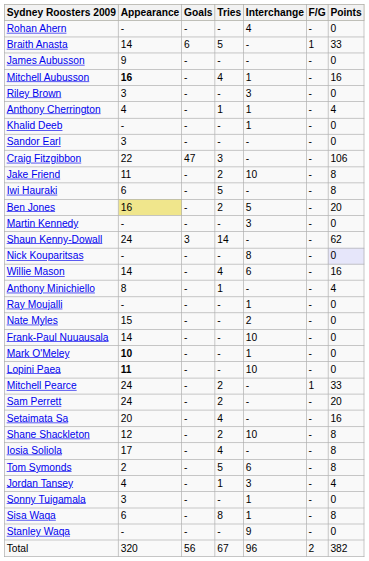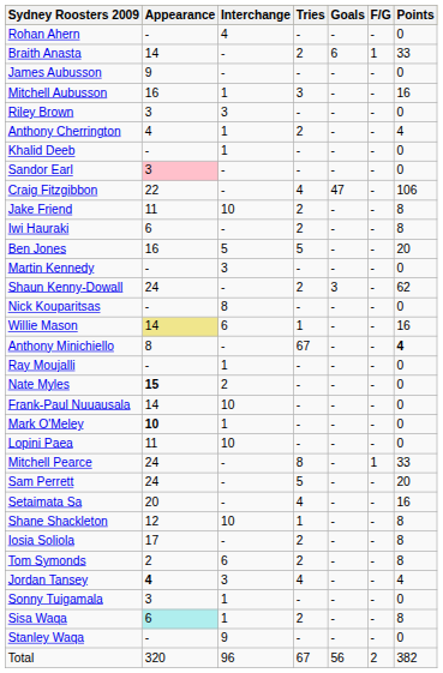 <table class="wikitable">
 <tr style="background:#bdb76b;">
 <th>Sydney Roosters 2009</th>
 <th>Appearance</th>
+<th>Interchange</th>
+<th>Tries</th>
 <th>Goals</th>
-<th>Tries</th>
-<th>Interchange</th>
 <th>F/G</th>
 <th>Points</th>
 </tr>
 <tr>
 <td><a href='#'>Rohan Ahern</a></td>
 <td>-</td>
+<td>4</td>
 <td>-</td>
 <td>-</td>
-<td>4</td>
 <td>-</td>
 <td>0</td>
 </tr>
 <tr>
 <td><a href='#'>Braith Anasta</a></td>
 <td>14</td>
+<td>-</td>
+<td>2</td>
 <td>6</td>
-<td>5</td>
-<td>-</td>
 <td>1</td>
 <td>33</td>
 </tr>
 <tr>
 <td><a href='#'>James Aubusson</a></td>
 <td>9</td>
 <td>-</td>
 <td>-</td>
 <td>-</td>
 <td>-</td>
 <td>0</td>
 </tr>
 <tr>
 <td><a href='#'>Mitchell Aubusson</a></td>
-<td><strong>16</strong></td>
+<td>16</td>
+<td>1</td>
+<td>3</td>
 <td>-</td>
-<td>4</td>
-<td>1</td>
 <td>-</td>
 <td>16</td>
 </tr>
 <tr>
 <td><a href='#'>Riley Brown</a></td>
 <td>3</td>
+<td>3</td>
 <td>-</td>
 <td>-</td>
-<td>3</td>
 <td>-</td>
 <td>0</td>
 </tr>
 <tr>
 <td><a href='#'>Anthony Cherrington</a></td>
 <td>4</td>
+<td>1</td>
+<td>2</td>
 <td>-</td>
-<td>1</td>
-<td>1</td>
 <td>-</td>
 <td>4</td>
 </tr>
 <tr>
 <td><a href='#'>Khalid Deeb</a></td>
 <td>-</td>
+<td>1</td>
 <td>-</td>
 <td>-</td>
-<td>1</td>
 <td>-</td>
 <td>0</td>
 </tr>
 <tr>
 <td><a href='#'>Sandor Earl</a></td>
-<td>3</td>
+<td style="background: pink;">3</td>
 <td>-</td>
 <td>-</td>
 <td>-</td>
 <td>-</td>
 <td>0</td>
 </tr>
 <tr>
 <td><a href='#'>Craig Fitzgibbon</a></td>
 <td>22</td>
+<td>-</td>
+<td>4</td>
 <td>47</td>
-<td>3</td>
-<td>-</td>
 <td>-</td>
 <td>106</td>
 </tr>
 <tr>
 <td><a href='#'>Jake Friend</a></td>
 <td>11</td>
+<td>10</td>
+<td>2</td>
 <td>-</td>
-<td>2</td>
-<td>10</td>
 <td>-</td>
 <td>8</td>
 </tr>
 <tr>
 <td><a href='#'>Iwi Hauraki</a></td>
 <td>6</td>
 <td>-</td>
-<td>5</td>
+<td>2</td>
 <td>-</td>
 <td>-</td>
 <td>8</td>
 </tr>
 <tr>
 <td><a href='#'>Ben Jones</a></td>
-<td style="background: khaki;">16</td>
+<td>16</td>
+<td>5</td>
+<td>5</td>
 <td>-</td>
-<td>2</td>
-<td>5</td>
 <td>-</td>
 <td>20</td>
 </tr>
 <tr>
 <td><a href='#'>Martin Kennedy</a></td>
 <td>-</td>
+<td>3</td>
 <td>-</td>
 <td>-</td>
-<td>3</td>
 <td>-</td>
 <td>0</td>
 </tr>
 <tr>
 <td><a href='#'>Shaun Kenny-Dowall</a></td>
 <td>24</td>
+<td>-</td>
+<td>2</td>
 <td>3</td>
-<td>14</td>
-<td>-</td>
 <td>-</td>
 <td>62</td>
 </tr>
 <tr>
 <td><a href='#'>Nick Kouparitsas</a></td>
 <td>-</td>
+<td>8</td>
 <td>-</td>
 <td>-</td>
-<td>8</td>
 <td>-</td>
-<td style="background: lavender;">0</td>
+<td>0</td>
 </tr>
 <tr>
 <td><a href='#'>Willie Mason</a></td>
-<td>14</td>
+<td style="background: khaki;">14</td>
+<td>6</td>
+<td>1</td>
 <td>-</td>
-<td>4</td>
-<td>6</td>
 <td>-</td>
 <td>16</td>
 </tr>
 <tr>
 <td><a href='#'>Anthony Minichiello</a></td>
 <td>8</td>
 <td>-</td>
-<td>1</td>
+<td>67</td>
 <td>-</td>
 <td>-</td>
-<td>4</td>
+<td><strong>4</strong></td>
 </tr>
 <tr>
 <td><a href='#'>Ray Moujalli</a></td>
 <td>-</td>
+<td>1</td>
 <td>-</td>
 <td>-</td>
-<td>1</td>
 <td>-</td>
 <td>0</td>
 </tr>
 <tr>
 <td><a href='#'>Nate Myles</a></td>
-<td>15</td>
+<td><strong>15</strong></td>
+<td>2</td>
 <td>-</td>
 <td>-</td>
-<td>2</td>
 <td>-</td>
 <td>0</td>
 </tr>
 <tr>
 <td><a href='#'>Frank-Paul Nuuausala</a></td>
 <td>14</td>
+<td>10</td>
 <td>-</td>
 <td>-</td>
-<td>10</td>
 <td>-</td>
 <td>0</td>
 </tr>
 <tr>
 <td><a href='#'>Mark O'Meley</a></td>
 <td><strong>10</strong></td>
+<td>1</td>
 <td>-</td>
 <td>-</td>
-<td>1</td>
 <td>-</td>
 <td>0</td>
 </tr>
 <tr>
 <td><a href='#'>Lopini Paea</a></td>
-<td><strong>11</strong></td>
+<td>11</td>
+<td>10</td>
 <td>-</td>
 <td>-</td>
-<td>10</td>
 <td>-</td>
 <td>0</td>
 </tr>
 <tr>
 <td><a href='#'>Mitchell Pearce</a></td>
 <td>24</td>
 <td>-</td>
-<td>2</td>
+<td>8</td>
 <td>-</td>
 <td>1</td>
 <td>33</td>
 </tr>
 <tr>
 <td><a href='#'>Sam Perrett</a></td>
 <td>24</td>
 <td>-</td>
-<td>2</td>
+<td>5</td>
 <td>-</td>
 <td>-</td>
 <td>20</td>
 </tr>
 <tr>
 <td><a href='#'>Setaimata Sa</a></td>
 <td>20</td>
 <td>-</td>
 <td>4</td>
 <td>-</td>
 <td>-</td>
 <td>16</td>
 </tr>
 <tr>
 <td><a href='#'>Shane Shackleton</a></td>
 <td>12</td>
+<td>10</td>
+<td>1</td>
 <td>-</td>
-<td>2</td>
-<td>10</td>
 <td>-</td>
 <td>8</td>
 </tr>
 <tr>
 <td><a href='#'>Iosia Soliola</a></td>
 <td>17</td>
 <td>-</td>
-<td>4</td>
+<td>2</td>
 <td>-</td>
 <td>-</td>
 <td>8</td>
 </tr>
 <tr>
 <td><a href='#'>Tom Symonds</a></td>
 <td>2</td>
+<td>6</td>
+<td>2</td>
 <td>-</td>
-<td>5</td>
-<td>6</td>
 <td>-</td>
 <td>8</td>
 </tr>
 <tr>
 <td><a href='#'>Jordan Tansey</a></td>
+<td><strong>4</strong></td>
+<td>3</td>
 <td>4</td>
 <td>-</td>
-<td>1</td>
-<td>3</td>
 <td>-</td>
 <td>4</td>
 </tr>
 <tr>
 <td><a href='#'>Sonny Tuigamala</a></td>
 <td>3</td>
+<td>1</td>
 <td>-</td>
 <td>-</td>
-<td>1</td>
 <td>-</td>
 <td>0</td>
 </tr>
 <tr>
 <td><a href='#'>Sisa Waqa</a></td>
-<td>6</td>
+<td style="background: paleturquoise;">6</td>
+<td>1</td>
+<td>2</td>
 <td>-</td>
-<td>8</td>
-<td>1</td>
 <td>-</td>
 <td>8</td>
 </tr>
 <tr>
 <td><a href='#'>Stanley Waqa</a></td>
 <td>-</td>
+<td>9</td>
 <td>-</td>
 <td>-</td>
-<td>9</td>
 <td>-</td>
 <td>0</td>
 </tr>
 <tr>
 <td>Total</td>
 <td>320</td>
+<td>96</td>
+<td>67</td>
 <td>56</td>
-<td>67</td>
-<td>96</td>
 <td>2</td>
 <td>382</td>
 </tr>
 </table>
